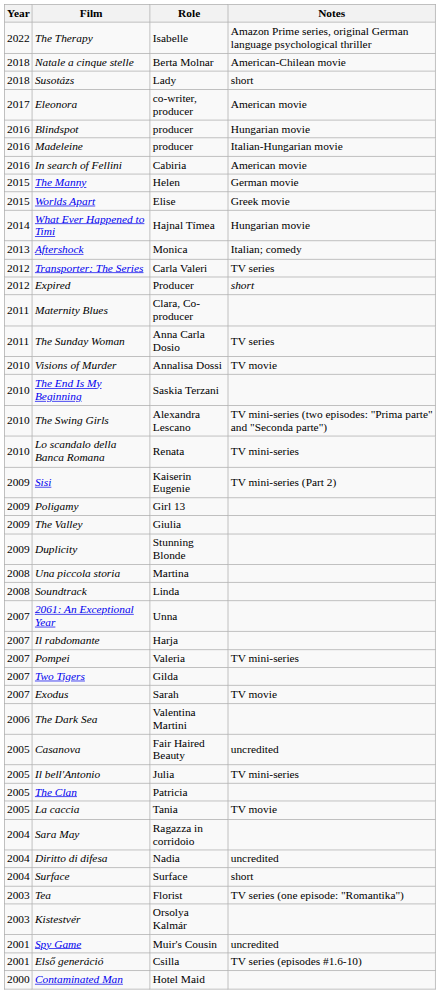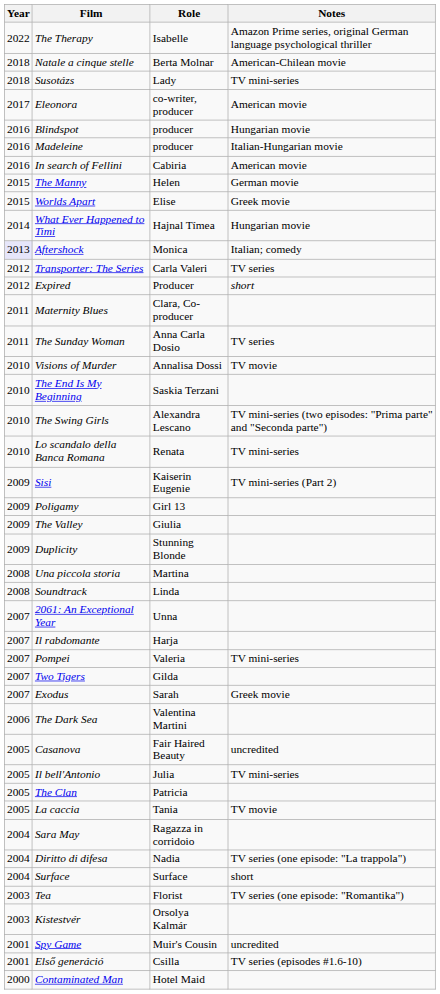 <table class="wikitable sortable">
 <tr>
 <th>Year</th>
 <th>Film</th>
 <th>Role</th>
 <th class="unsortable">Notes</th>
 </tr>
 <tr>
 <td>2022</td>
 <td><em>The Therapy</em></td>
 <td>Isabelle</td>
 <td>Amazon Prime series, original German language psychological thriller</td>
 </tr>
 <tr>
 <td>2018</td>
 <td><em>Natale a cinque stelle</em></td>
 <td>Berta Molnar</td>
 <td>American-Chilean movie</td>
 </tr>
 <tr>
 <td>2018</td>
 <td><em>Susotázs</em></td>
 <td>Lady</td>
-<td>short</td>
+<td>TV mini-series</td>
 </tr>
 <tr>
 <td>2017</td>
 <td><em>Eleonora</em></td>
 <td>co-writer, producer</td>
 <td>American movie</td>
 </tr>
 <tr>
 <td>2016</td>
 <td><em>Blindspot</em></td>
 <td>producer</td>
 <td>Hungarian movie</td>
 </tr>
 <tr>
 <td>2016</td>
 <td><em>Madeleine</em></td>
 <td>producer</td>
 <td>Italian-Hungarian movie</td>
 </tr>
 <tr>
 <td>2016</td>
 <td><em>In search of Fellini</em></td>
 <td>Cabiria</td>
 <td>American movie</td>
 </tr>
 <tr>
 <td>2015</td>
 <td><em><a href='#'>The Manny</a></em></td>
 <td>Helen</td>
 <td>German movie</td>
 </tr>
 <tr>
 <td>2015</td>
 <td><em><a href='#'>Worlds Apart</a></em></td>
 <td>Elise</td>
 <td>Greek movie</td>
 </tr>
 <tr>
 <td>2014</td>
 <td><em><a href='#'>What Ever Happened to Timi</a></em></td>
 <td>Hajnal Tímea</td>
 <td>Hungarian movie</td>
 </tr>
 <tr>
-<td>2013</td>
+<td style="background: lavender;">2013</td>
 <td><em><a href='#'>Aftershock</a></em></td>
 <td>Monica</td>
 <td>Italian; comedy</td>
 </tr>
 <tr>
 <td>2012</td>
 <td><em><a href='#'>Transporter: The Series</a></em></td>
 <td>Carla Valeri</td>
 <td>TV series</td>
 </tr>
 <tr>
 <td>2012</td>
 <td><em>Expired</em></td>
 <td>Producer</td>
 <td><em>short</em></td>
 </tr>
 <tr>
 <td>2011</td>
 <td><em>Maternity Blues</em></td>
 <td>Clara, Co-producer</td>
 <td></td>
 </tr>
 <tr>
 <td>2011</td>
 <td><em>The Sunday Woman</em></td>
 <td>Anna Carla Dosio</td>
 <td>TV series</td>
 </tr>
 <tr>
 <td>2010</td>
 <td><em>Visions of Murder</em></td>
 <td>Annalisa Dossi</td>
 <td>TV movie</td>
 </tr>
 <tr>
 <td>2010</td>
 <td><em><a href='#'>The End Is My Beginning</a></em></td>
 <td>Saskia Terzani</td>
 <td></td>
 </tr>
 <tr>
 <td>2010</td>
 <td><em>The Swing Girls</em></td>
 <td>Alexandra Lescano</td>
 <td>TV mini-series (two episodes: "Prima parte" and "Seconda parte")</td>
 </tr>
 <tr>
 <td>2010</td>
 <td><em>Lo scandalo della Banca Romana</em></td>
 <td>Renata</td>
 <td>TV mini-series</td>
 </tr>
 <tr>
 <td>2009</td>
 <td><em><a href='#'>Sisi</a></em></td>
 <td>Kaiserin Eugenie</td>
 <td>TV mini-series (Part 2)</td>
 </tr>
 <tr>
 <td>2009</td>
 <td><em>Poligamy</em></td>
 <td>Girl 13</td>
 <td></td>
 </tr>
 <tr>
 <td>2009</td>
 <td><em>The Valley</em></td>
 <td>Giulia</td>
 <td></td>
 </tr>
 <tr>
 <td>2009</td>
 <td><em>Duplicity</em></td>
 <td>Stunning Blonde</td>
 <td></td>
 </tr>
 <tr>
 <td>2008</td>
 <td><em>Una piccola storia</em></td>
 <td>Martina</td>
 </tr>
 <tr>
 <td>2008</td>
 <td><em>Soundtrack</em></td>
 <td>Linda</td>
 <td></td>
 </tr>
 <tr>
 <td>2007</td>
 <td><em><a href='#'>2061: An Exceptional Year</a></em></td>
 <td>Unna</td>
 </tr>
 <tr>
 <td>2007</td>
 <td><em>Il rabdomante</em></td>
 <td>Harja</td>
 <td></td>
 </tr>
 <tr>
 <td>2007</td>
 <td><em>Pompei</em></td>
 <td>Valeria</td>
 <td>TV mini-series</td>
 </tr>
 <tr>
 <td>2007</td>
 <td><em><a href='#'>Two Tigers</a></em></td>
 <td>Gilda</td>
 <td></td>
 </tr>
 <tr>
 <td>2007</td>
 <td><em>Exodus</em></td>
 <td>Sarah</td>
-<td>TV movie</td>
+<td>Greek movie</td>
 </tr>
 <tr>
 <td>2006</td>
 <td><em>The Dark Sea</em></td>
 <td>Valentina Martini</td>
 <td></td>
 </tr>
 <tr>
 <td>2005</td>
 <td><em>Casanova</em></td>
 <td>Fair Haired Beauty</td>
 <td>uncredited</td>
 </tr>
 <tr>
 <td>2005</td>
 <td><em>Il bell'Antonio</em></td>
 <td>Julia</td>
 <td>TV mini-series</td>
 </tr>
 <tr>
 <td>2005</td>
 <td><em><a href='#'>The Clan</a></em></td>
 <td>Patricia</td>
 <td></td>
 </tr>
 <tr>
 <td>2005</td>
 <td><em>La caccia</em></td>
 <td>Tania</td>
 <td>TV movie</td>
 </tr>
 <tr>
 <td>2004</td>
 <td><em>Sara May</em></td>
 <td>Ragazza in corridoio</td>
 <td></td>
 </tr>
 <tr>
 <td>2004</td>
 <td><em>Diritto di difesa</em></td>
 <td>Nadia</td>
-<td>uncredited</td>
+<td>TV series (one episode: "La trappola")</td>
 </tr>
 <tr>
 <td>2004</td>
 <td><em>Surface</em></td>
 <td>Surface</td>
 <td>short</td>
 </tr>
 <tr>
 <td>2003</td>
 <td><em>Tea</em></td>
 <td>Florist</td>
 <td>TV series (one episode: "Romantika")</td>
 </tr>
 <tr>
 <td>2003</td>
 <td><em>Kistestvér</em></td>
 <td>Orsolya Kalmár</td>
 <td></td>
 </tr>
 <tr>
 <td>2001</td>
 <td><em><a href='#'>Spy Game</a></em></td>
 <td>Muir's Cousin</td>
 <td>uncredited</td>
 </tr>
 <tr>
 <td>2001</td>
 <td><em>Első generáció</em></td>
 <td>Csilla</td>
 <td>TV series (episodes #1.6-10)</td>
 </tr>
 <tr>
 <td>2000</td>
 <td><em><a href='#'>Contaminated Man</a></em></td>
 <td>Hotel Maid</td>
 <td></td>
 </tr>
 </table>
